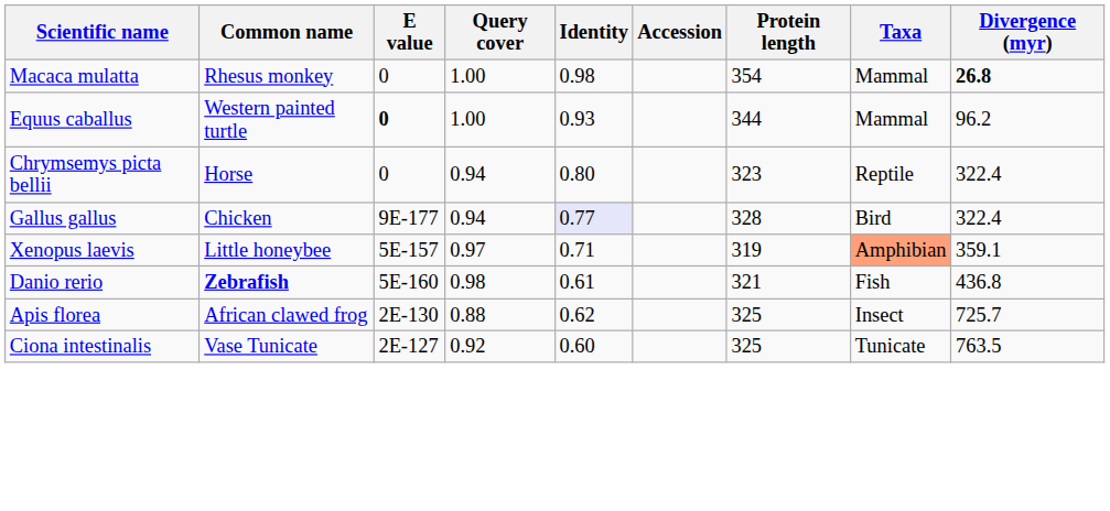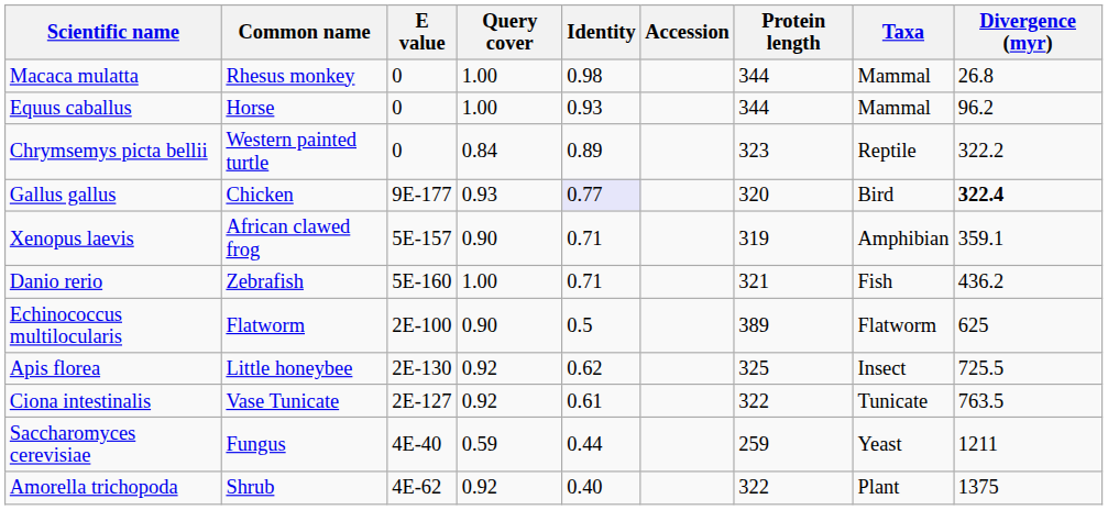 <table class="wikitable sortable">
 <tr>
 <th><a href='#'>Scientific name</a></th>
 <th>Common name</th>
 <th>E value</th>
 <th>Query cover</th>
 <th>Identity</th>
 <th>Accession</th>
 <th>Protein length</th>
 <th><a href='#'>Taxa</a></th>
 <th><a href='#'>Divergence</a> (<a href='#'>myr</a>)</th>
 </tr>
 <tr>
 <td><a href='#'>Macaca mulatta</a></td>
 <td><a href='#'>Rhesus monkey</a></td>
 <td>0</td>
 <td>1.00</td>
 <td>0.98</td>
 <td></td>
-<td>354</td>
+<td>344</td>
 <td>Mammal</td>
-<td><strong>26.8</strong></td>
+<td>26.8</td>
 </tr>
 <tr>
 <td><a href='#'>Equus caballus</a></td>
-<td><a href='#'>Western painted turtle</a></td>
-<td><strong>0</strong></td>
+<td><a href='#'>Horse</a></td>
+<td>0</td>
 <td>1.00</td>
 <td>0.93</td>
 <td></td>
 <td>344</td>
 <td>Mammal</td>
 <td>96.2</td>
 </tr>
 <tr>
 <td><a href='#'>Chrymsemys picta bellii</a></td>
-<td><a href='#'>Horse</a></td>
+<td><a href='#'>Western painted turtle</a></td>
 <td>0</td>
-<td>0.94</td>
-<td>0.80</td>
+<td>0.84</td>
+<td>0.89</td>
 <td></td>
 <td>323</td>
 <td>Reptile</td>
-<td>322.4</td>
+<td>322.2</td>
 </tr>
 <tr>
 <td><a href='#'>Gallus gallus</a></td>
 <td><a href='#'>Chicken</a></td>
 <td>9E-177</td>
-<td>0.94</td>
+<td>0.93</td>
 <td style="background: lavender;">0.77</td>
 <td></td>
-<td>328</td>
+<td>320</td>
 <td>Bird</td>
-<td>322.4</td>
+<td><strong>322.4</strong></td>
 </tr>
 <tr>
 <td><a href='#'>Xenopus laevis</a></td>
-<td><a href='#'>Little honeybee</a></td>
+<td><a href='#'>African clawed frog</a></td>
 <td>5E-157</td>
-<td>0.97</td>
+<td>0.90</td>
 <td>0.71</td>
 <td></td>
 <td>319</td>
-<td style="background: lightsalmon;">Amphibian</td>
+<td>Amphibian</td>
 <td>359.1</td>
 </tr>
 <tr>
 <td><a href='#'>Danio rerio</a></td>
-<td><strong><a href='#'>Zebrafish</a></strong></td>
+<td><a href='#'>Zebrafish</a></td>
 <td>5E-160</td>
-<td>0.98</td>
-<td>0.61</td>
+<td>1.00</td>
+<td>0.71</td>
 <td></td>
 <td>321</td>
 <td>Fish</td>
-<td>436.8</td>
+<td>436.2</td>
+</tr>
+<tr>
+<td><a href='#'>Echinococcus multilocularis</a></td>
+<td><a href='#'>Flatworm</a></td>
+<td>2E-100</td>
+<td>0.90</td>
+<td>0.5</td>
+<td></td>
+<td>389</td>
+<td>Flatworm</td>
+<td>625</td>
 </tr>
 <tr>
 <td><a href='#'>Apis florea</a></td>
-<td><a href='#'>African clawed frog</a></td>
+<td><a href='#'>Little honeybee</a></td>
 <td>2E-130</td>
-<td>0.88</td>
+<td>0.92</td>
 <td>0.62</td>
 <td></td>
 <td>325</td>
 <td>Insect</td>
-<td>725.7</td>
+<td>725.5</td>
 </tr>
 <tr>
 <td><a href='#'>Ciona intestinalis</a></td>
 <td><a href='#'>Vase Tunicate</a></td>
 <td>2E-127</td>
 <td>0.92</td>
-<td>0.60</td>
+<td>0.61</td>
 <td></td>
-<td>325</td>
+<td>322</td>
 <td>Tunicate</td>
 <td>763.5</td>
 </tr>
+<tr>
+<td><a href='#'>Saccharomyces cerevisiae</a></td>
+<td><a href='#'>Fungus</a></td>
+<td>4E-40</td>
+<td>0.59</td>
+<td>0.44</td>
+<td></td>
+<td>259</td>
+<td>Yeast</td>
+<td>1211</td>
+</tr>
+<tr>
+<td><a href='#'>Amorella trichopoda</a></td>
+<td><a href='#'>Shrub</a></td>
+<td>4E-62</td>
+<td>0.92</td>
+<td>0.40</td>
+<td></td>
+<td>322</td>
+<td>Plant</td>
+<td>1375</td>
+</tr>
 </table>
